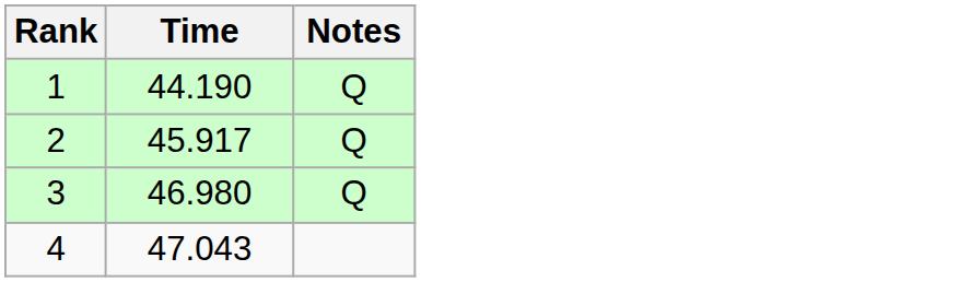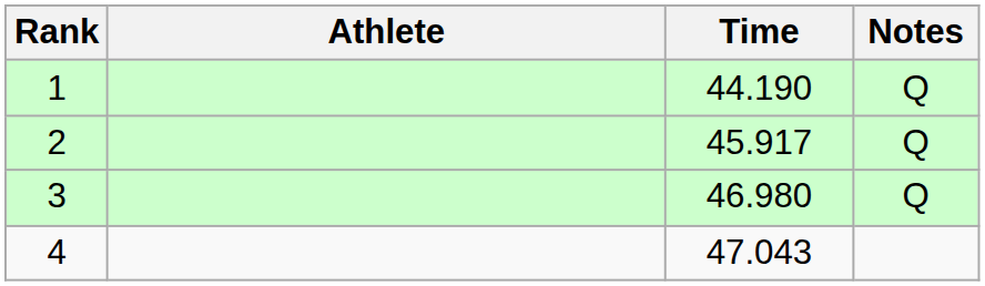 <table class=wikitable style="text-align:center">
 <tr>
 <th width=40>Rank</th>
+<th width=250>Athlete</th>
 <th width=80>Time</th>
 <th width=50>Notes</th>
 </tr>
 <tr bgcolor="ccffcc">
 <td>1</td>
+<td align=left></td>
 <td>44.190</td>
 <td>Q</td>
 </tr>
 <tr bgcolor="ccffcc">
 <td>2</td>
+<td align=left></td>
 <td>45.917</td>
 <td>Q</td>
 </tr>
 <tr bgcolor="ccffcc">
 <td>3</td>
+<td align=left></td>
 <td>46.980</td>
 <td>Q</td>
 </tr>
 <tr>
 <td>4</td>
+<td align=left></td>
 <td>47.043</td>
 <td></td>
 </tr>
 </table>
